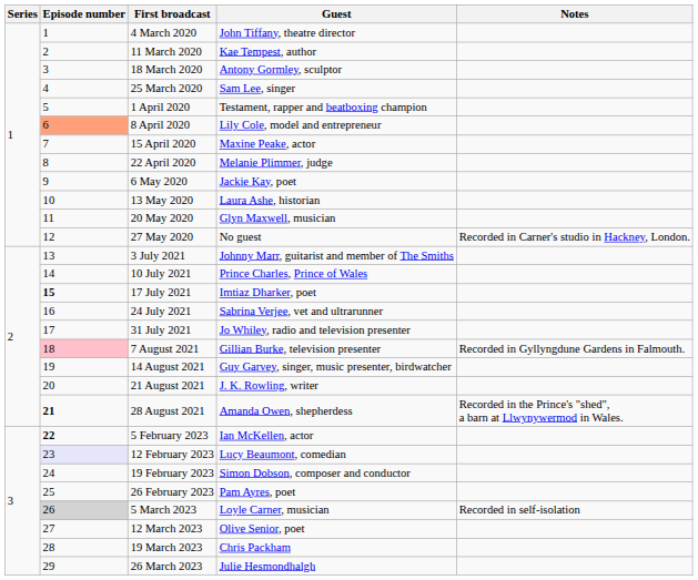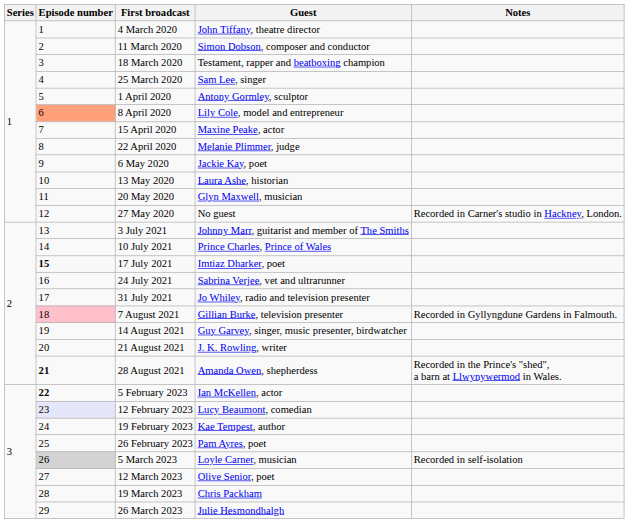 <table class="wikitable ">
 <tr>
 <th>Series</th>
 <th>Episode number</th>
 <th>First broadcast</th>
 <th>Guest</th>
 <th>Notes</th>
 </tr>
 <tr>
 <td rowspan="12">1</td>
 <td>1</td>
 <td>4 March 2020</td>
 <td><a href='#'>John Tiffany</a>, theatre director</td>
 <td></td>
 </tr>
 <tr>
 <td>2</td>
 <td>11 March 2020</td>
-<td><a href='#'>Kae Tempest</a>, author</td>
+<td><a href='#'>Simon Dobson</a>, composer and conductor</td>
 <td></td>
 </tr>
 <tr>
 <td>3</td>
 <td>18 March 2020</td>
-<td><a href='#'>Antony Gormley</a>, sculptor</td>
+<td>Testament, rapper and <a href='#'>beatboxing</a> champion</td>
 <td></td>
 </tr>
 <tr>
 <td>4</td>
 <td>25 March 2020</td>
 <td><a href='#'>Sam Lee</a>, singer</td>
 <td></td>
 </tr>
 <tr>
 <td>5</td>
 <td>1 April 2020</td>
-<td>Testament, rapper and <a href='#'>beatboxing</a> champion</td>
+<td><a href='#'>Antony Gormley</a>, sculptor</td>
 <td></td>
 </tr>
 <tr>
 <td style="background: lightsalmon;">6</td>
 <td>8 April 2020</td>
 <td><a href='#'>Lily Cole</a>, model and entrepreneur</td>
 <td></td>
 </tr>
 <tr>
 <td>7</td>
 <td>15 April 2020</td>
 <td><a href='#'>Maxine Peake</a>, actor</td>
 <td></td>
 </tr>
 <tr>
 <td>8</td>
 <td>22 April 2020</td>
 <td><a href='#'>Melanie Plimmer</a>, judge</td>
 <td></td>
 </tr>
 <tr>
 <td>9</td>
 <td>6 May 2020</td>
 <td><a href='#'>Jackie Kay</a>, poet</td>
 <td></td>
 </tr>
 <tr>
 <td>10</td>
 <td>13 May 2020</td>
 <td><a href='#'>Laura Ashe</a>, historian</td>
 <td></td>
 </tr>
 <tr>
 <td>11</td>
 <td>20 May 2020</td>
 <td><a href='#'>Glyn Maxwell</a>, musician</td>
 <td></td>
 </tr>
 <tr>
 <td>12</td>
 <td>27 May 2020</td>
 <td>No guest</td>
 <td>Recorded in Carner's studio in <a href='#'>Hackney</a>, London. </td>
 </tr>
 <tr>
 <td rowspan="9">2</td>
 <td>13</td>
 <td>3 July 2021</td>
 <td><a href='#'>Johnny Marr</a>, guitarist and member of <a href='#'>The Smiths</a></td>
 <td></td>
 </tr>
 <tr>
 <td>14</td>
 <td>10 July 2021</td>
 <td><a href='#'>Prince Charles</a>, <a href='#'>Prince of Wales</a></td>
 <td></td>
 </tr>
 <tr>
 <td><strong>15</strong></td>
 <td>17 July 2021</td>
 <td><a href='#'>Imtiaz Dharker</a>, poet</td>
 <td></td>
 </tr>
 <tr>
 <td>16</td>
 <td>24 July 2021</td>
 <td><a href='#'>Sabrina Verjee</a>, vet and ultrarunner</td>
 <td></td>
 </tr>
 <tr>
 <td>17</td>
 <td>31 July 2021</td>
 <td><a href='#'>Jo Whiley</a>, radio and television presenter</td>
 <td></td>
 </tr>
 <tr>
 <td style="background: pink;">18</td>
 <td>7 August 2021</td>
 <td><a href='#'>Gillian Burke</a>, television presenter</td>
 <td>Recorded in Gyllyngdune Gardens in Falmouth.</td>
 </tr>
 <tr>
 <td>19</td>
 <td>14 August 2021</td>
 <td><a href='#'>Guy Garvey</a>, singer, music presenter, birdwatcher</td>
 <td></td>
 </tr>
 <tr>
 <td>20</td>
 <td>21 August 2021</td>
 <td><a href='#'>J. K. Rowling</a>, writer</td>
 <td></td>
 </tr>
 <tr>
 <td><strong>21</strong></td>
 <td>28 August 2021</td>
 <td><a href='#'>Amanda Owen</a>, shepherdess</td>
 <td>Recorded in the Prince's "shed",<br> a barn at <a href='#'>Llwynywermod</a> in  Wales.</td>
 </tr>
 <tr>
 <td rowspan="8">3</td>
 <td><strong>22</strong></td>
 <td>5 February 2023</td>
 <td><a href='#'>Ian McKellen</a>, actor</td>
 <td></td>
 </tr>
 <tr>
 <td style="background: lavender;">23</td>
 <td>12 February 2023</td>
 <td><a href='#'>Lucy Beaumont</a>, comedian</td>
 <td></td>
 </tr>
 <tr>
 <td>24</td>
 <td>19 February 2023</td>
-<td><a href='#'>Simon Dobson</a>, composer and conductor</td>
+<td><a href='#'>Kae Tempest</a>, author</td>
 <td></td>
 </tr>
 <tr>
 <td>25</td>
 <td>26 February 2023</td>
 <td><a href='#'>Pam Ayres</a>, poet</td>
 <td></td>
 </tr>
 <tr>
 <td style="background: lightgrey;">26</td>
 <td>5 March 2023</td>
 <td><a href='#'>Loyle Carner</a>, musician</td>
 <td>Recorded in self-isolation</td>
 </tr>
 <tr>
 <td>27</td>
 <td>12 March 2023</td>
 <td><a href='#'>Olive Senior</a>, poet</td>
 <td><br></td>
 </tr>
 <tr>
 <td>28</td>
 <td>19 March 2023</td>
 <td><a href='#'>Chris Packham</a></td>
 <td></td>
 </tr>
 <tr>
 <td>29</td>
 <td>26 March 2023</td>
 <td><a href='#'>Julie Hesmondhalgh</a></td>
 <td></td>
 </tr>
 </table>
